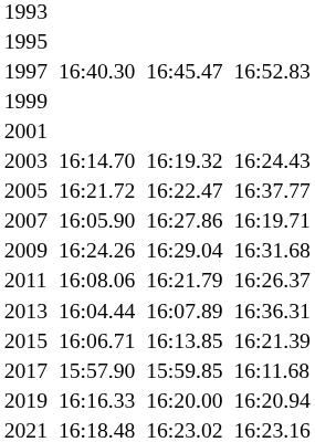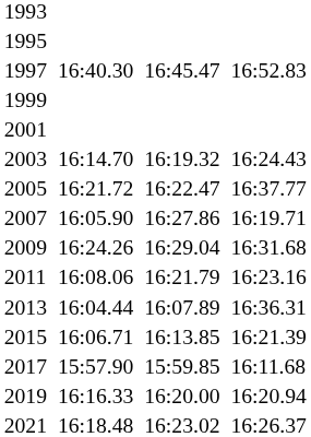 <table>
 <tr>
 <td>1993</td>
 <td></td>
 <td></td>
 <td></td>
 <td></td>
 <td></td>
 <td></td>
 </tr>
 <tr>
 <td>1995</td>
 <td></td>
 <td></td>
 <td></td>
 <td></td>
 <td></td>
 <td></td>
 </tr>
 <tr>
 <td>1997</td>
 <td></td>
 <td>16:40.30</td>
 <td></td>
 <td>16:45.47</td>
 <td></td>
 <td>16:52.83</td>
 </tr>
 <tr>
 <td>1999</td>
 <td></td>
 <td></td>
 <td></td>
 <td></td>
 <td></td>
 <td></td>
 </tr>
 <tr>
 <td>2001</td>
 <td></td>
 <td></td>
 <td></td>
 <td></td>
 <td></td>
 <td></td>
 </tr>
 <tr>
 <td>2003</td>
 <td></td>
 <td>16:14.70</td>
 <td></td>
 <td>16:19.32</td>
 <td></td>
 <td>16:24.43</td>
 </tr>
 <tr>
 <td>2005</td>
 <td></td>
 <td>16:21.72</td>
 <td></td>
 <td>16:22.47</td>
 <td></td>
 <td>16:37.77</td>
 </tr>
 <tr>
 <td>2007</td>
 <td></td>
 <td>16:05.90</td>
 <td></td>
 <td>16:27.86</td>
 <td></td>
 <td>16:19.71</td>
 </tr>
 <tr>
 <td>2009</td>
 <td></td>
 <td>16:24.26</td>
 <td></td>
 <td>16:29.04</td>
 <td></td>
 <td>16:31.68</td>
 </tr>
 <tr>
 <td>2011</td>
 <td></td>
 <td>16:08.06</td>
 <td></td>
 <td>16:21.79</td>
 <td></td>
-<td>16:26.37</td>
+<td>16:23.16</td>
 </tr>
 <tr>
 <td>2013</td>
 <td></td>
 <td>16:04.44</td>
 <td></td>
 <td>16:07.89</td>
 <td></td>
 <td>16:36.31</td>
 </tr>
 <tr>
 <td>2015</td>
 <td></td>
 <td>16:06.71</td>
 <td></td>
 <td>16:13.85</td>
 <td></td>
 <td>16:21.39</td>
 </tr>
 <tr>
 <td>2017</td>
 <td></td>
 <td>15:57.90</td>
 <td></td>
 <td>15:59.85</td>
 <td></td>
 <td>16:11.68</td>
 </tr>
 <tr>
 <td>2019</td>
 <td></td>
 <td>16:16.33</td>
 <td></td>
 <td>16:20.00</td>
 <td></td>
 <td>16:20.94</td>
 </tr>
 <tr>
 <td>2021</td>
 <td></td>
 <td>16:18.48</td>
 <td></td>
 <td>16:23.02</td>
 <td></td>
-<td>16:23.16</td>
+<td>16:26.37</td>
 </tr>
 </table>
